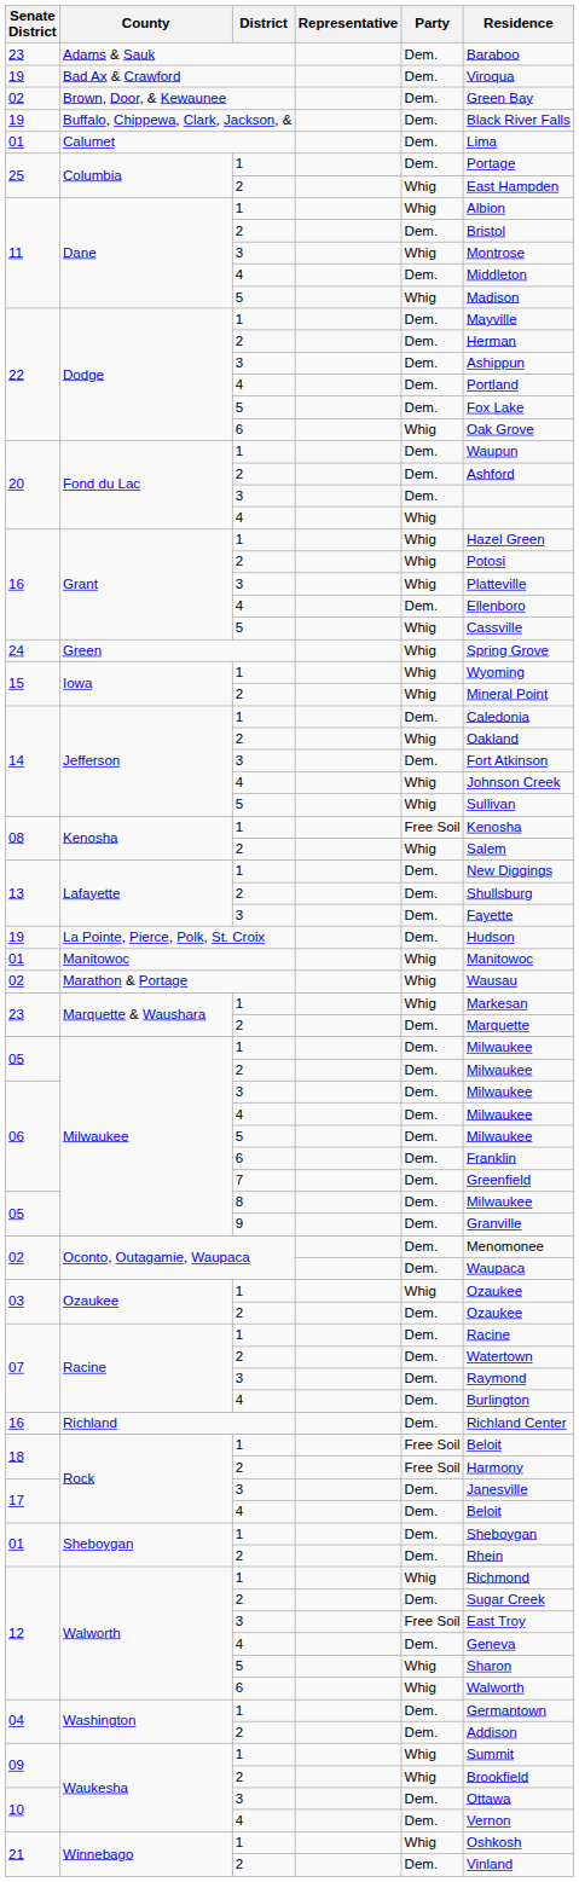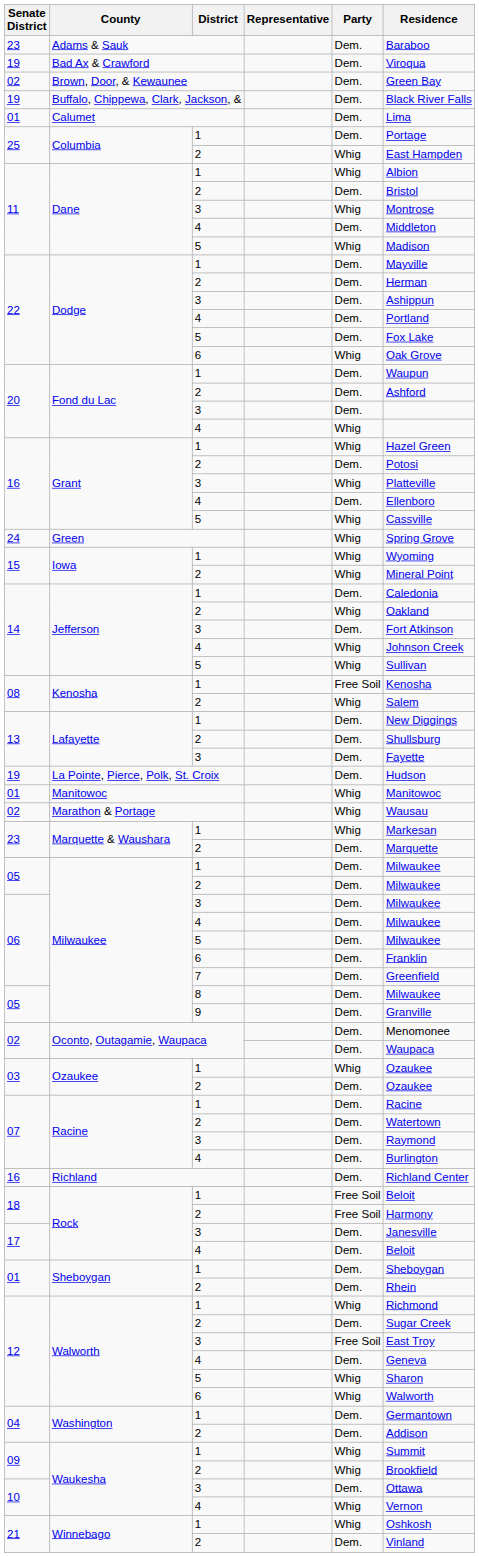 <table class="wikitable sortable">
 <tr>
 <th>Senate<br>District</th>
 <th>County</th>
 <th>District</th>
 <th>Representative</th>
 <th>Party</th>
 <th>Residence</th>
 </tr>
 <tr>
 <td><a href='#'>23</a></td>
 <td text-align="left" colspan="2"><a href='#'>Adams</a> & <a href='#'>Sauk</a></td>
 <td></td>
 <td>Dem.</td>
 <td><a href='#'>Baraboo</a></td>
 </tr>
 <tr>
 <td><a href='#'>19</a></td>
 <td text-align="left" colspan="2"><a href='#'>Bad Ax</a> & <a href='#'>Crawford</a></td>
 <td></td>
 <td>Dem.</td>
 <td><a href='#'>Viroqua</a></td>
 </tr>
 <tr>
 <td><a href='#'>02</a></td>
 <td text-align="left" colspan="2"><a href='#'>Brown</a>, <a href='#'>Door</a>, & <a href='#'>Kewaunee</a></td>
 <td></td>
 <td>Dem.</td>
 <td><a href='#'>Green Bay</a></td>
 </tr>
 <tr>
 <td><a href='#'>19</a></td>
 <td text-align="left" colspan="2"><a href='#'>Buffalo</a>, <a href='#'>Chippewa</a>, <a href='#'>Clark</a>, <a href='#'>Jackson</a>, & </td>
 <td></td>
 <td>Dem.</td>
 <td><a href='#'>Black River Falls</a></td>
 </tr>
 <tr>
 <td><a href='#'>01</a></td>
 <td text-align="left" colspan="2"><a href='#'>Calumet</a></td>
 <td></td>
 <td>Dem.</td>
 <td><a href='#'>Lima</a></td>
 </tr>
 <tr>
 <td rowspan="2"><a href='#'>25</a></td>
 <td text-align="left" rowspan="2"><a href='#'>Columbia</a></td>
 <td>1</td>
 <td></td>
 <td>Dem.</td>
 <td><a href='#'>Portage</a></td>
 </tr>
 <tr>
 <td>2</td>
 <td></td>
 <td>Whig</td>
 <td><a href='#'>East Hampden</a></td>
 </tr>
 <tr>
 <td rowspan="5"><a href='#'>11</a></td>
 <td text-align="left" rowspan="5"><a href='#'>Dane</a></td>
 <td>1</td>
 <td></td>
 <td>Whig</td>
 <td><a href='#'>Albion</a></td>
 </tr>
 <tr>
 <td>2</td>
 <td></td>
 <td>Dem.</td>
 <td><a href='#'>Bristol</a></td>
 </tr>
 <tr>
 <td>3</td>
 <td></td>
 <td>Whig</td>
 <td><a href='#'>Montrose</a></td>
 </tr>
 <tr>
 <td>4</td>
 <td></td>
 <td>Dem.</td>
 <td><a href='#'>Middleton</a></td>
 </tr>
 <tr>
 <td>5</td>
 <td></td>
 <td>Whig</td>
 <td><a href='#'>Madison</a></td>
 </tr>
 <tr>
 <td rowspan="6"><a href='#'>22</a></td>
 <td text-align="left" rowspan="6"><a href='#'>Dodge</a></td>
 <td>1</td>
 <td></td>
 <td>Dem.</td>
 <td><a href='#'>Mayville</a></td>
 </tr>
 <tr>
 <td>2</td>
 <td></td>
 <td>Dem.</td>
 <td><a href='#'>Herman</a></td>
 </tr>
 <tr>
 <td>3</td>
 <td></td>
 <td>Dem.</td>
 <td><a href='#'>Ashippun</a></td>
 </tr>
 <tr>
 <td>4</td>
 <td></td>
 <td>Dem.</td>
 <td><a href='#'>Portland</a></td>
 </tr>
 <tr>
 <td>5</td>
 <td></td>
 <td>Dem.</td>
 <td><a href='#'>Fox Lake</a></td>
 </tr>
 <tr>
 <td>6</td>
 <td></td>
 <td>Whig</td>
 <td><a href='#'>Oak Grove</a></td>
 </tr>
 <tr>
 <td rowspan="4"><a href='#'>20</a></td>
 <td text-align="left" rowspan="4"><a href='#'>Fond du Lac</a></td>
 <td>1</td>
 <td></td>
 <td>Dem.</td>
 <td><a href='#'>Waupun</a></td>
 </tr>
 <tr>
 <td>2</td>
 <td></td>
 <td>Dem.</td>
 <td><a href='#'>Ashford</a></td>
 </tr>
 <tr>
 <td>3</td>
 <td></td>
 <td>Dem.</td>
 <td></td>
 </tr>
 <tr>
 <td>4</td>
 <td></td>
 <td>Whig</td>
 <td></td>
 </tr>
 <tr>
 <td rowspan="5"><a href='#'>16</a></td>
 <td text-align="left" rowspan="5"><a href='#'>Grant</a></td>
 <td>1</td>
 <td></td>
 <td>Whig</td>
 <td><a href='#'>Hazel Green</a></td>
 </tr>
 <tr>
 <td>2</td>
 <td></td>
-<td>Whig</td>
+<td>Dem.</td>
 <td><a href='#'>Potosi</a></td>
 </tr>
 <tr>
 <td>3</td>
 <td></td>
 <td>Whig</td>
 <td><a href='#'>Platteville</a></td>
 </tr>
 <tr>
 <td>4</td>
 <td></td>
 <td>Dem.</td>
 <td><a href='#'>Ellenboro</a></td>
 </tr>
 <tr>
 <td>5</td>
 <td></td>
 <td>Whig</td>
 <td><a href='#'>Cassville</a></td>
 </tr>
 <tr>
 <td><a href='#'>24</a></td>
 <td text-align="left" colspan="2"><a href='#'>Green</a></td>
 <td></td>
 <td>Whig</td>
 <td><a href='#'>Spring Grove</a></td>
 </tr>
 <tr>
 <td rowspan="2"><a href='#'>15</a></td>
 <td text-align="left" rowspan="2"><a href='#'>Iowa</a></td>
 <td>1</td>
 <td></td>
 <td>Whig</td>
 <td><a href='#'>Wyoming</a></td>
 </tr>
 <tr>
 <td>2</td>
 <td></td>
 <td>Whig</td>
 <td><a href='#'>Mineral Point</a></td>
 </tr>
 <tr>
 <td rowspan="5"><a href='#'>14</a></td>
 <td text-align="left" rowspan="5"><a href='#'>Jefferson</a></td>
 <td>1</td>
 <td></td>
 <td>Dem.</td>
 <td><a href='#'>Caledonia</a></td>
 </tr>
 <tr>
 <td>2</td>
 <td></td>
 <td>Whig</td>
 <td><a href='#'>Oakland</a></td>
 </tr>
 <tr>
 <td>3</td>
 <td></td>
 <td>Dem.</td>
 <td><a href='#'>Fort Atkinson</a></td>
 </tr>
 <tr>
 <td>4</td>
 <td></td>
 <td>Whig</td>
 <td><a href='#'>Johnson Creek</a></td>
 </tr>
 <tr>
 <td>5</td>
 <td></td>
 <td>Whig</td>
 <td><a href='#'>Sullivan</a></td>
 </tr>
 <tr>
 <td rowspan="2"><a href='#'>08</a></td>
 <td text-align="left"  rowspan="2"><a href='#'>Kenosha</a></td>
 <td>1</td>
 <td></td>
 <td>Free Soil</td>
 <td><a href='#'>Kenosha</a></td>
 </tr>
 <tr>
 <td>2</td>
 <td></td>
 <td>Whig</td>
 <td><a href='#'>Salem</a></td>
 </tr>
 <tr>
 <td rowspan="3"><a href='#'>13</a></td>
 <td text-align="left" rowspan="3"><a href='#'>Lafayette</a></td>
 <td>1</td>
 <td></td>
 <td>Dem.</td>
 <td><a href='#'>New Diggings</a></td>
 </tr>
 <tr>
 <td>2</td>
 <td></td>
 <td>Dem.</td>
 <td><a href='#'>Shullsburg</a></td>
 </tr>
 <tr>
 <td>3</td>
 <td></td>
 <td>Dem.</td>
 <td><a href='#'>Fayette</a></td>
 </tr>
 <tr>
 <td><a href='#'>19</a></td>
 <td text-align="left" colspan="2"><a href='#'>La Pointe</a>, <a href='#'>Pierce</a>, <a href='#'>Polk</a>, <a href='#'>St. Croix</a></td>
 <td></td>
 <td>Dem.</td>
 <td><a href='#'>Hudson</a></td>
 </tr>
 <tr>
 <td><a href='#'>01</a></td>
 <td text-align="left" colspan="2"><a href='#'>Manitowoc</a></td>
 <td></td>
 <td>Whig</td>
 <td><a href='#'>Manitowoc</a></td>
 </tr>
 <tr>
 <td><a href='#'>02</a></td>
 <td text-align="left" colspan="2"><a href='#'>Marathon</a> & <a href='#'>Portage</a></td>
 <td></td>
 <td>Whig</td>
 <td><a href='#'>Wausau</a></td>
 </tr>
 <tr>
 <td rowspan="2"><a href='#'>23</a></td>
 <td text-align="left" rowspan="2"><a href='#'>Marquette</a> & <a href='#'>Waushara</a></td>
 <td>1</td>
 <td></td>
 <td>Whig</td>
 <td><a href='#'>Markesan</a></td>
 </tr>
 <tr>
 <td>2</td>
 <td></td>
 <td>Dem.</td>
 <td><a href='#'>Marquette</a></td>
 </tr>
 <tr>
 <td rowspan="2"><a href='#'>05</a></td>
 <td text-align="left" rowspan="9"><a href='#'>Milwaukee</a></td>
 <td>1</td>
 <td></td>
 <td>Dem.</td>
 <td><a href='#'>Milwaukee</a></td>
 </tr>
 <tr>
 <td>2</td>
 <td></td>
 <td>Dem.</td>
 <td><a href='#'>Milwaukee</a></td>
 </tr>
 <tr>
 <td rowspan="5"><a href='#'>06</a></td>
 <td>3</td>
 <td></td>
 <td>Dem.</td>
 <td><a href='#'>Milwaukee</a></td>
 </tr>
 <tr>
 <td>4</td>
 <td></td>
 <td>Dem.</td>
 <td><a href='#'>Milwaukee</a></td>
 </tr>
 <tr>
 <td>5</td>
 <td></td>
 <td>Dem.</td>
 <td><a href='#'>Milwaukee</a></td>
 </tr>
 <tr>
 <td>6</td>
 <td></td>
 <td>Dem.</td>
 <td><a href='#'>Franklin</a></td>
 </tr>
 <tr>
 <td>7</td>
 <td></td>
 <td>Dem.</td>
 <td><a href='#'>Greenfield</a></td>
 </tr>
 <tr>
 <td rowspan="2"><a href='#'>05</a></td>
 <td>8</td>
 <td></td>
 <td>Dem.</td>
 <td><a href='#'>Milwaukee</a></td>
 </tr>
 <tr>
 <td>9</td>
 <td></td>
 <td>Dem.</td>
 <td><a href='#'>Granville</a></td>
 </tr>
 <tr>
 <td rowspan="2"><a href='#'>02</a></td>
 <td text-align="left" rowspan="2" colspan="2"><a href='#'>Oconto</a>, <a href='#'>Outagamie</a>, <a href='#'>Waupaca</a></td>
 <td></td>
 <td>Dem.</td>
 <td>Menomonee</td>
 </tr>
 <tr>
 <td></td>
 <td>Dem.</td>
 <td><a href='#'>Waupaca</a></td>
 </tr>
 <tr>
 <td rowspan="2"><a href='#'>03</a></td>
 <td text-align="left" rowspan="2"><a href='#'>Ozaukee</a></td>
 <td>1</td>
 <td></td>
 <td>Whig</td>
 <td><a href='#'>Ozaukee</a></td>
 </tr>
 <tr>
 <td>2</td>
 <td></td>
 <td>Dem.</td>
 <td><a href='#'>Ozaukee</a></td>
 </tr>
 <tr>
 <td rowspan="4"><a href='#'>07</a></td>
 <td text-align="left" rowspan="4"><a href='#'>Racine</a></td>
 <td>1</td>
 <td></td>
 <td>Dem.</td>
 <td><a href='#'>Racine</a></td>
 </tr>
 <tr>
 <td>2</td>
 <td></td>
 <td>Dem.</td>
 <td><a href='#'>Watertown</a></td>
 </tr>
 <tr>
 <td>3</td>
 <td></td>
 <td>Dem.</td>
 <td><a href='#'>Raymond</a></td>
 </tr>
 <tr>
 <td>4</td>
 <td></td>
 <td>Dem.</td>
 <td><a href='#'>Burlington</a></td>
 </tr>
 <tr>
 <td><a href='#'>16</a></td>
 <td text-align="left" colspan="2"><a href='#'>Richland</a></td>
 <td></td>
 <td>Dem.</td>
 <td><a href='#'>Richland Center</a></td>
 </tr>
 <tr>
 <td rowspan="2"><a href='#'>18</a></td>
 <td text-align="left" rowspan="4"><a href='#'>Rock</a></td>
 <td>1</td>
 <td></td>
 <td>Free Soil</td>
 <td><a href='#'>Beloit</a></td>
 </tr>
 <tr>
 <td>2</td>
 <td></td>
 <td>Free Soil</td>
 <td><a href='#'>Harmony</a></td>
 </tr>
 <tr>
 <td rowspan="2"><a href='#'>17</a></td>
 <td>3</td>
 <td></td>
 <td>Dem.</td>
 <td><a href='#'>Janesville</a></td>
 </tr>
 <tr>
 <td>4</td>
 <td></td>
 <td>Dem.</td>
 <td><a href='#'>Beloit</a></td>
 </tr>
 <tr>
 <td rowspan="2"><a href='#'>01</a></td>
 <td text-align="left" rowspan="2"><a href='#'>Sheboygan</a></td>
 <td>1</td>
 <td></td>
 <td>Dem.</td>
 <td><a href='#'>Sheboygan</a></td>
 </tr>
 <tr>
 <td>2</td>
 <td></td>
 <td>Dem.</td>
 <td><a href='#'>Rhein</a></td>
 </tr>
 <tr>
 <td rowspan="6"><a href='#'>12</a></td>
 <td text-align="left" rowspan="6"><a href='#'>Walworth</a></td>
 <td>1</td>
 <td></td>
 <td>Whig</td>
 <td><a href='#'>Richmond</a></td>
 </tr>
 <tr>
 <td>2</td>
 <td></td>
 <td>Dem.</td>
 <td><a href='#'>Sugar Creek</a></td>
 </tr>
 <tr>
 <td>3</td>
 <td></td>
 <td>Free Soil</td>
 <td><a href='#'>East Troy</a></td>
 </tr>
 <tr>
 <td>4</td>
 <td></td>
 <td>Dem.</td>
 <td><a href='#'>Geneva</a></td>
 </tr>
 <tr>
 <td>5</td>
 <td></td>
 <td>Whig</td>
 <td><a href='#'>Sharon</a></td>
 </tr>
 <tr>
 <td>6</td>
 <td></td>
 <td>Whig</td>
 <td><a href='#'>Walworth</a></td>
 </tr>
 <tr>
 <td rowspan="2"><a href='#'>04</a></td>
 <td text-align="left" rowspan="2"><a href='#'>Washington</a></td>
 <td>1</td>
 <td></td>
 <td>Dem.</td>
 <td><a href='#'>Germantown</a></td>
 </tr>
 <tr>
 <td>2</td>
 <td></td>
 <td>Dem.</td>
 <td><a href='#'>Addison</a></td>
 </tr>
 <tr>
 <td rowspan="2"><a href='#'>09</a></td>
 <td text-align="left" rowspan="4"><a href='#'>Waukesha</a></td>
 <td>1</td>
 <td></td>
 <td>Whig</td>
 <td><a href='#'>Summit</a></td>
 </tr>
 <tr>
 <td>2</td>
 <td></td>
 <td>Whig</td>
 <td><a href='#'>Brookfield</a></td>
 </tr>
 <tr>
 <td rowspan="2"><a href='#'>10</a></td>
 <td>3</td>
 <td></td>
 <td>Dem.</td>
 <td><a href='#'>Ottawa</a></td>
 </tr>
 <tr>
 <td>4</td>
 <td></td>
-<td>Dem.</td>
+<td>Whig</td>
 <td><a href='#'>Vernon</a></td>
 </tr>
 <tr>
 <td rowspan="2"><a href='#'>21</a></td>
 <td text-align="left" rowspan="2"><a href='#'>Winnebago</a></td>
 <td>1</td>
 <td></td>
 <td>Whig</td>
 <td><a href='#'>Oshkosh</a></td>
 </tr>
 <tr>
 <td>2</td>
 <td></td>
 <td>Dem.</td>
 <td><a href='#'>Vinland</a></td>
 </tr>
 </table>
